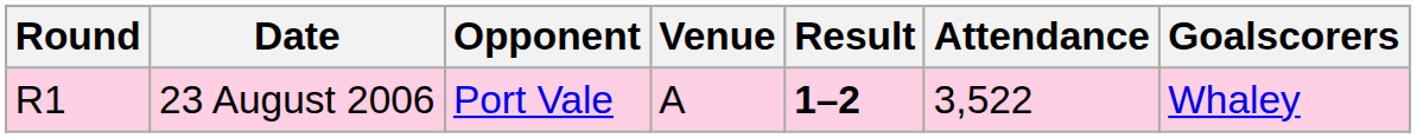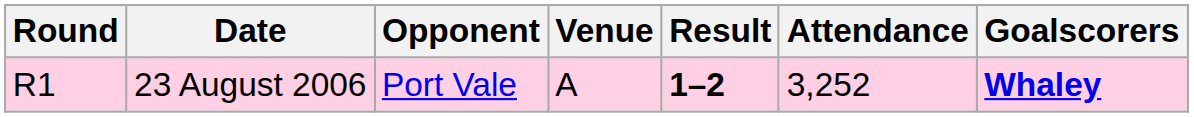 <table class="wikitable">
 <tr>
 <th>Round</th>
 <th>Date</th>
 <th>Opponent</th>
 <th>Venue</th>
 <th>Result</th>
 <th>Attendance</th>
 <th>Goalscorers</th>
 </tr>
 <tr style="background-color: #ffd0e3;">
 <td>R1</td>
 <td>23 August 2006</td>
 <td><a href='#'>Port Vale</a></td>
 <td>A</td>
 <td><strong>1–2</strong></td>
-<td>3,522</td>
-<td><a href='#'>Whaley</a></td>
+<td>3,252</td>
+<td><strong><a href='#'>Whaley</a></strong></td>
 </tr>
 </table>
